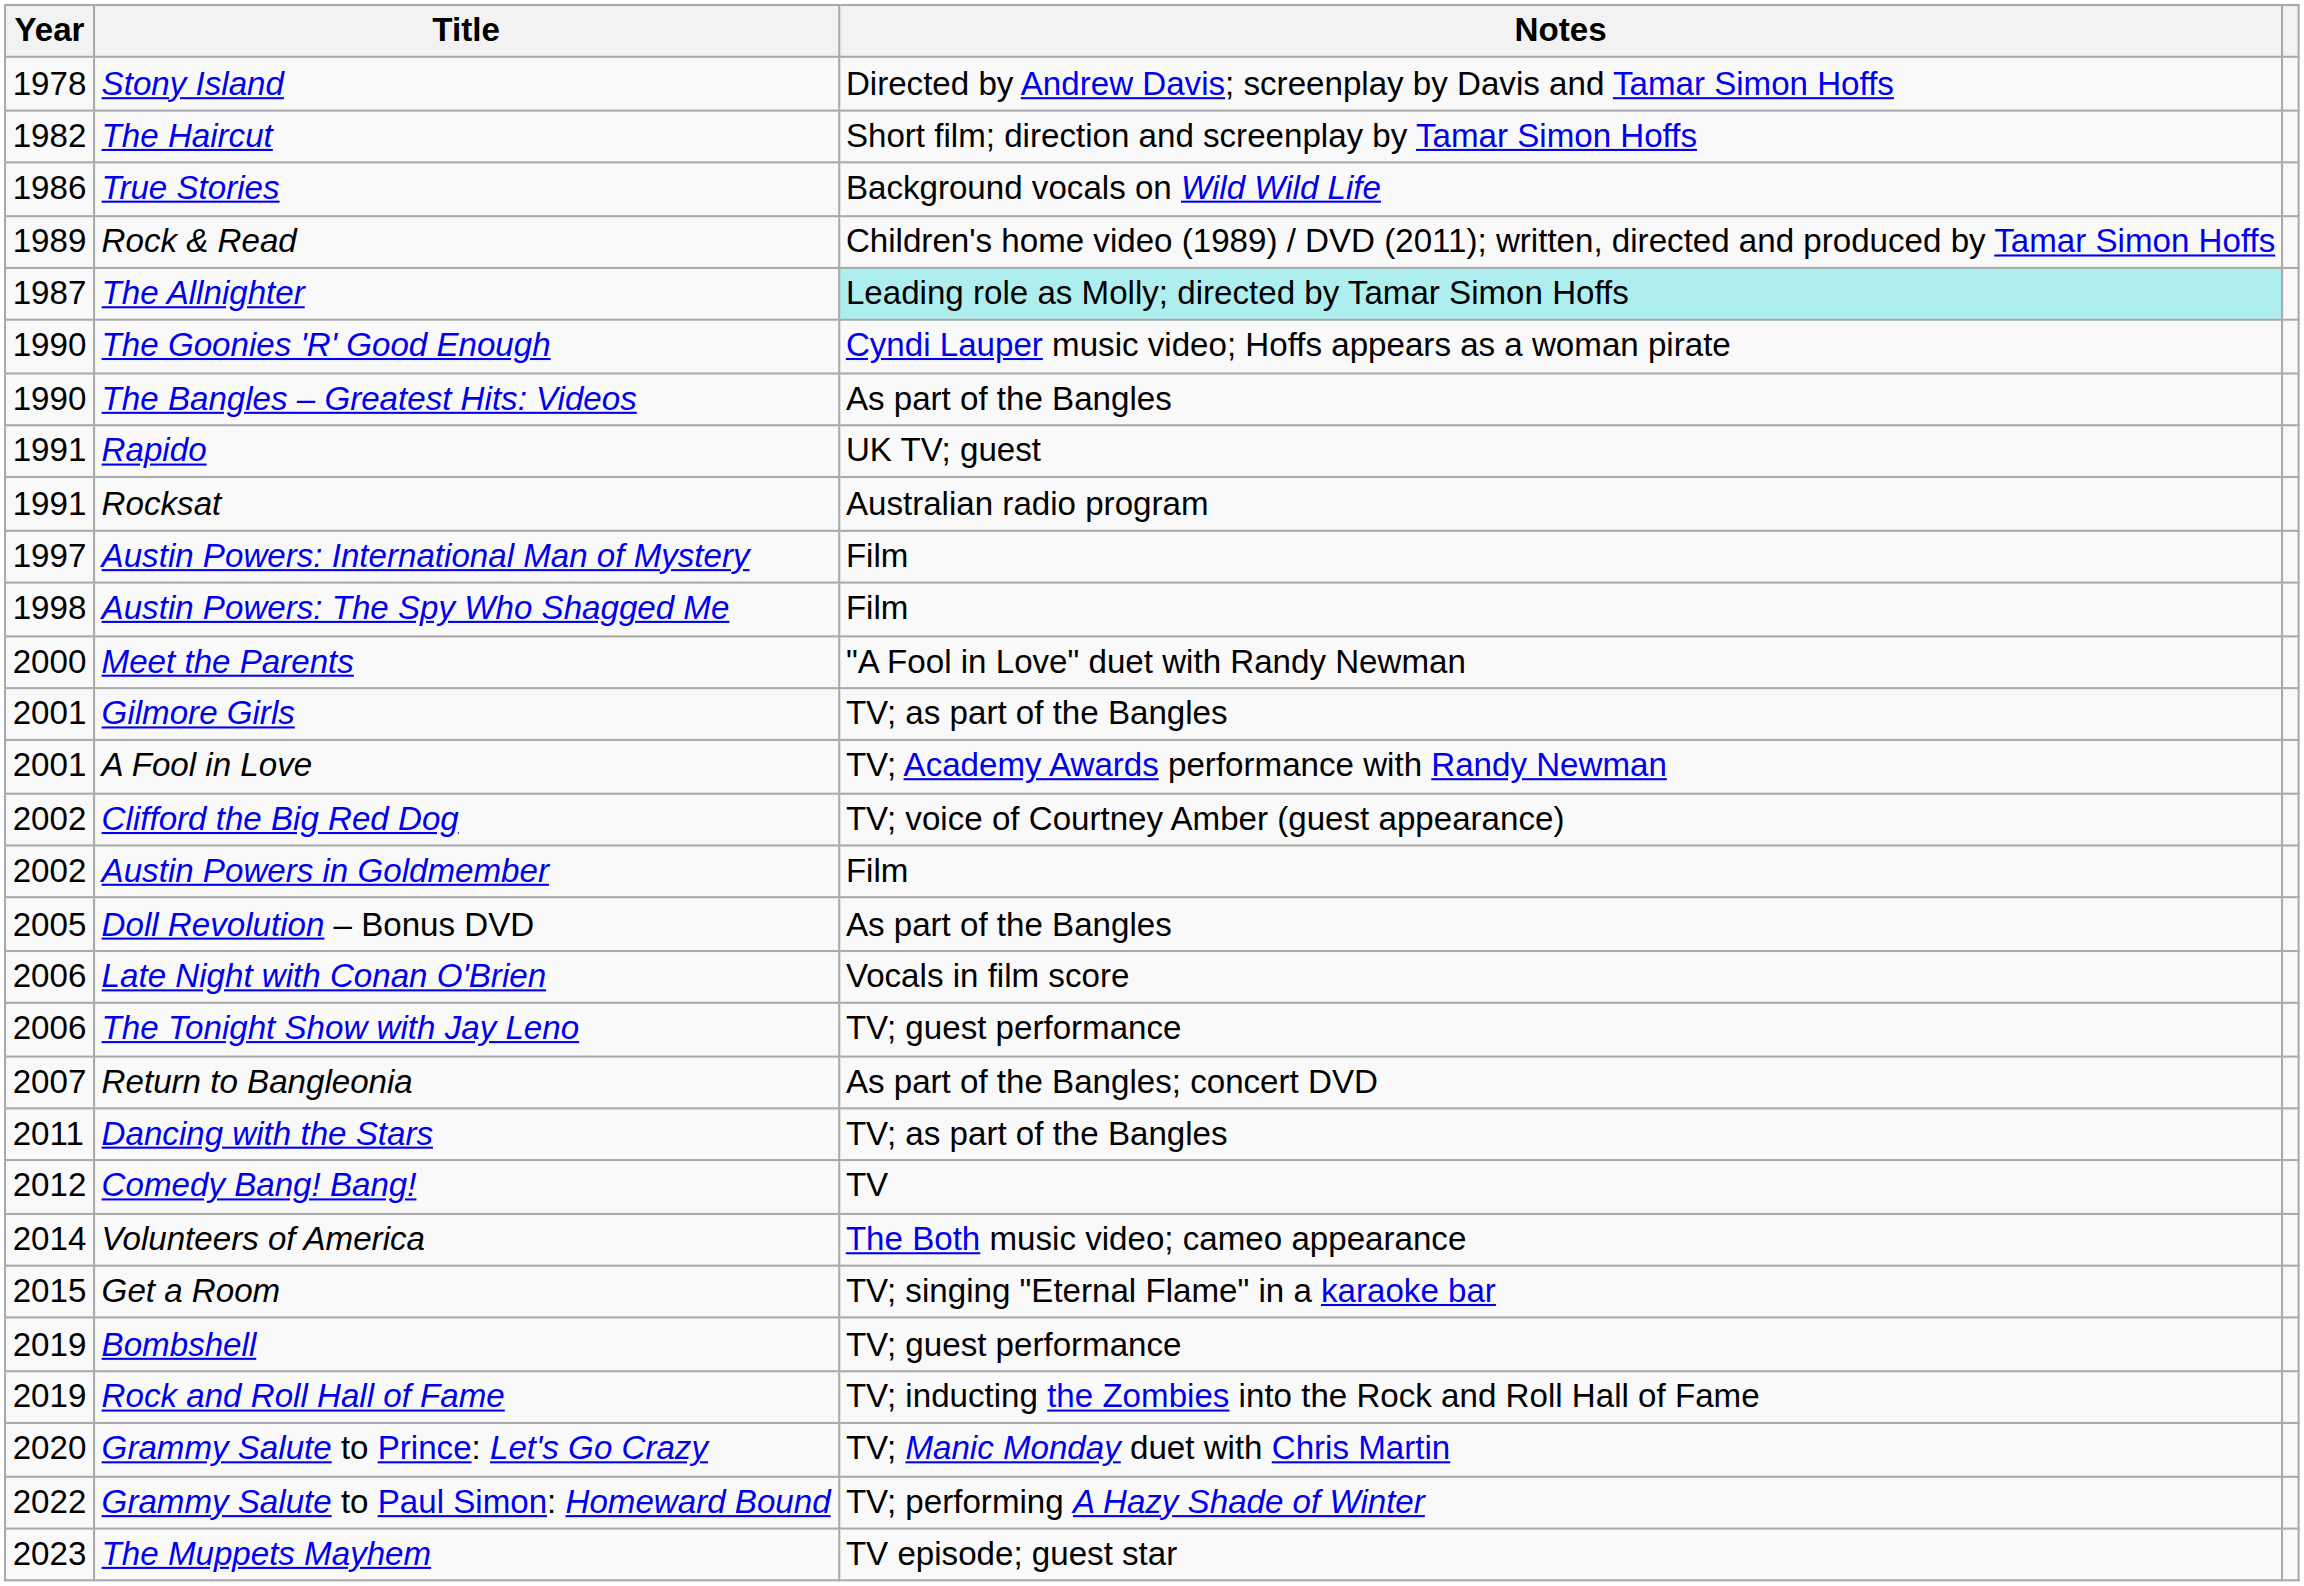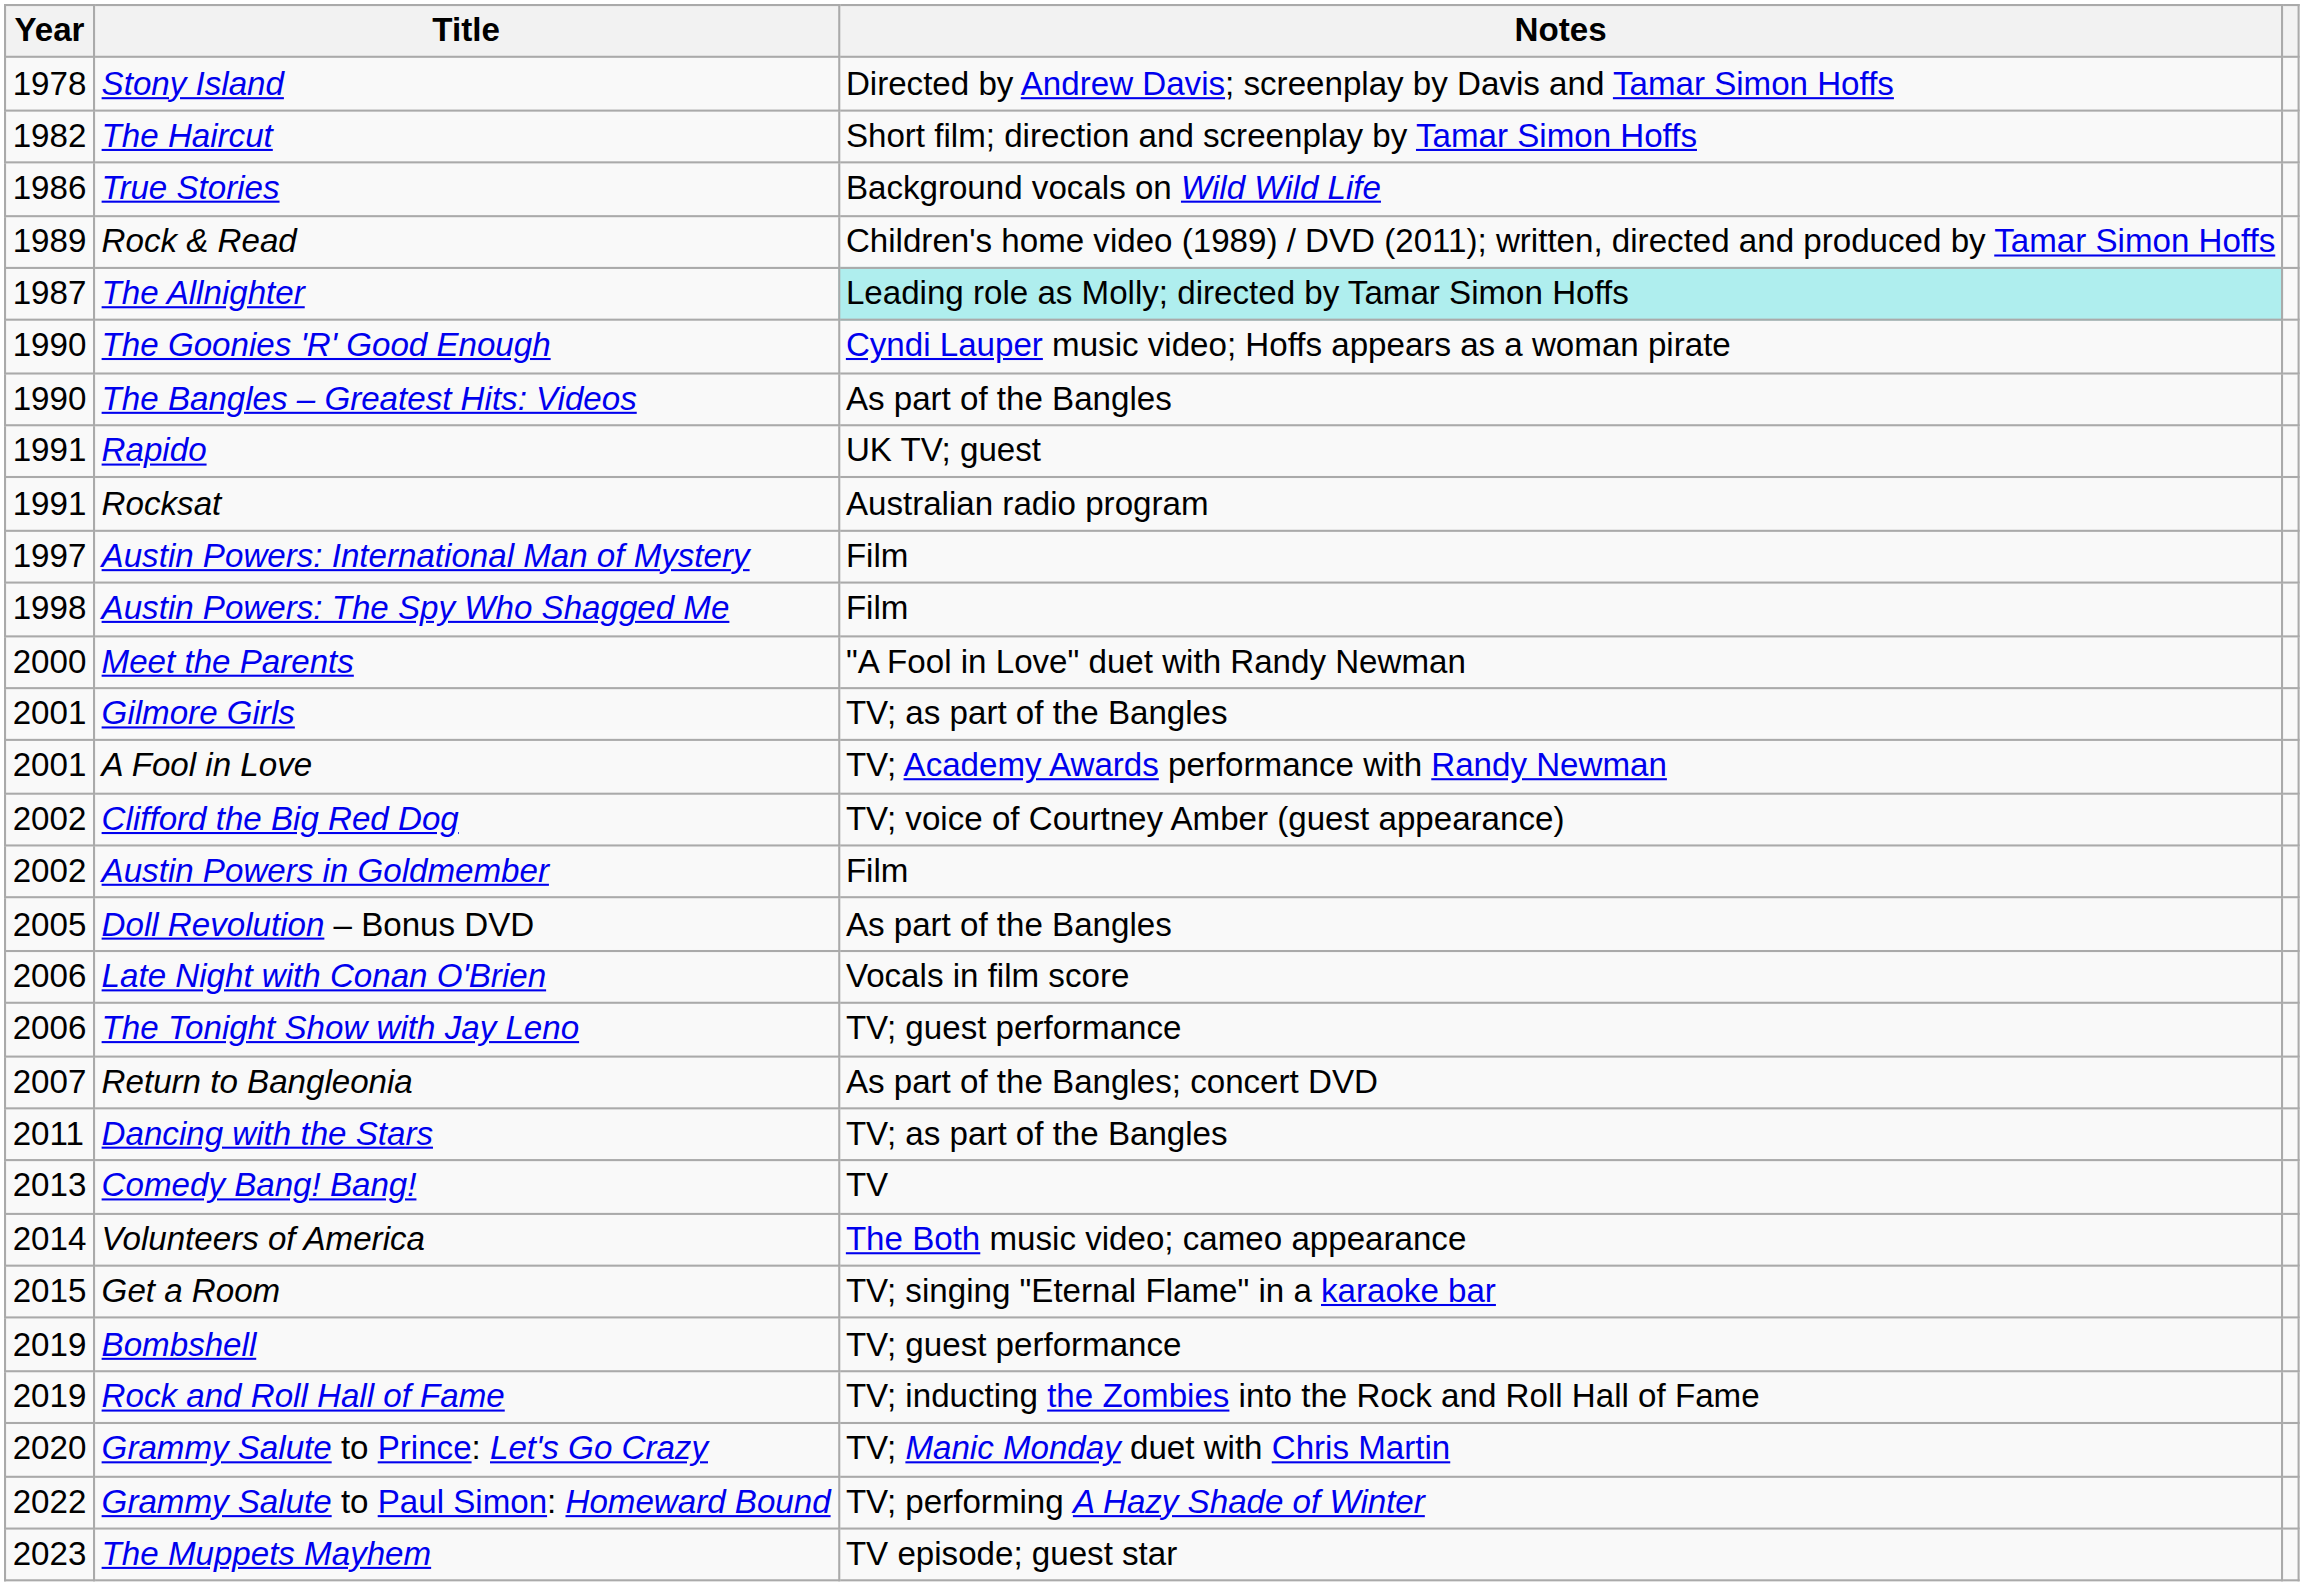 <table class="wikitable">
 <tr>
 <th>Year</th>
 <th>Title</th>
 <th>Notes</th>
 <th></th>
 </tr>
 <tr>
 <td>1978</td>
 <td><em><a href='#'>Stony Island</a></em></td>
 <td>Directed by <a href='#'>Andrew Davis</a>; screenplay by Davis and <a href='#'>Tamar Simon Hoffs</a></td>
 <td></td>
 </tr>
 <tr>
 <td>1982</td>
 <td><em><a href='#'>The Haircut</a></em></td>
 <td>Short film; direction and screenplay by <a href='#'>Tamar Simon Hoffs</a></td>
 <td></td>
 </tr>
 <tr>
 <td>1986</td>
 <td><em><a href='#'>True Stories</a></em></td>
 <td>Background vocals on <em><a href='#'>Wild Wild Life</a></em></td>
 <td></td>
 </tr>
 <tr>
 <td>1989</td>
 <td><em>Rock & Read</em></td>
 <td>Children's home video (1989) / DVD (2011); written, directed and produced by <a href='#'>Tamar Simon Hoffs</a></td>
 <td></td>
 </tr>
 <tr>
 <td>1987</td>
 <td><em><a href='#'>The Allnighter</a></em></td>
 <td style="background: paleturquoise;">Leading role as Molly; directed by Tamar Simon Hoffs</td>
 <td></td>
 </tr>
 <tr>
 <td>1990</td>
 <td><em><a href='#'>The Goonies 'R' Good Enough</a></em></td>
 <td><a href='#'>Cyndi Lauper</a> music video; Hoffs appears as a woman pirate</td>
 <td></td>
 </tr>
 <tr>
 <td>1990</td>
 <td><em><a href='#'>The Bangles – Greatest Hits: Videos</a></em></td>
 <td>As part of the Bangles</td>
 <td></td>
 </tr>
 <tr>
 <td>1991</td>
 <td><em><a href='#'>Rapido</a></em></td>
 <td>UK TV; guest</td>
 <td></td>
 </tr>
 <tr>
 <td>1991</td>
 <td><em>Rocksat</em></td>
 <td>Australian radio program</td>
 <td></td>
 </tr>
 <tr>
 <td>1997</td>
 <td><em><a href='#'>Austin Powers: International Man of Mystery</a></em></td>
 <td>Film</td>
 <td></td>
 </tr>
 <tr>
 <td>1998</td>
 <td><em><a href='#'>Austin Powers: The Spy Who Shagged Me</a></em></td>
 <td>Film</td>
 <td></td>
 </tr>
 <tr>
 <td>2000</td>
 <td><em><a href='#'>Meet the Parents</a></em></td>
 <td>"A Fool in Love" duet with Randy Newman</td>
 <td></td>
 </tr>
 <tr>
 <td>2001</td>
 <td><em><a href='#'>Gilmore Girls</a></em></td>
 <td>TV; as part of the Bangles</td>
 <td></td>
 </tr>
 <tr>
 <td>2001</td>
 <td><em>A Fool in Love</em></td>
 <td>TV; <a href='#'>Academy Awards</a> performance with <a href='#'>Randy Newman</a></td>
 <td></td>
 </tr>
 <tr>
 <td> 2002</td>
 <td><em><a href='#'>Clifford the Big Red Dog</a></em></td>
 <td>TV; voice of Courtney Amber (guest appearance)</td>
 <td></td>
 </tr>
 <tr>
 <td>2002</td>
 <td><em><a href='#'>Austin Powers in Goldmember</a></em></td>
 <td>Film</td>
 <td></td>
 </tr>
 <tr>
 <td>2005</td>
 <td><em><a href='#'>Doll Revolution</a></em> – Bonus DVD</td>
 <td>As part of the Bangles</td>
 <td></td>
 </tr>
 <tr>
 <td>2006</td>
 <td><em><a href='#'>Late Night with Conan O'Brien</a></em></td>
 <td>Vocals in film score</td>
 <td></td>
 </tr>
 <tr>
 <td>2006</td>
 <td><em><a href='#'>The Tonight Show with Jay Leno</a></em></td>
 <td>TV; guest performance</td>
 <td></td>
 </tr>
 <tr>
 <td>2007</td>
 <td><em>Return to Bangleonia</em></td>
 <td>As part of the Bangles; concert DVD</td>
 <td></td>
 </tr>
 <tr>
 <td>2011</td>
 <td><em><a href='#'>Dancing with the Stars</a></em></td>
 <td>TV; as part of the Bangles</td>
 <td></td>
 </tr>
 <tr>
-<td>2012</td>
+<td>2013</td>
 <td><em><a href='#'>Comedy Bang! Bang!</a></em></td>
 <td>TV</td>
 <td></td>
 </tr>
 <tr>
 <td>2014</td>
 <td><em>Volunteers of America</em></td>
 <td><a href='#'>The Both</a> music video; cameo appearance</td>
 <td></td>
 </tr>
 <tr>
 <td>2015</td>
 <td><em>Get a Room</em></td>
 <td>TV; singing "Eternal Flame" in a <a href='#'>karaoke bar</a></td>
 <td></td>
 </tr>
 <tr>
 <td>2019</td>
 <td><em><a href='#'>Bombshell</a></em></td>
 <td>TV; guest performance</td>
 <td></td>
 </tr>
 <tr>
 <td>2019</td>
 <td><em><a href='#'>Rock and Roll Hall of Fame</a></em></td>
 <td>TV; inducting <a href='#'>the Zombies</a> into the Rock and Roll Hall of Fame</td>
 <td></td>
 </tr>
 <tr>
 <td>2020</td>
 <td><em><a href='#'>Grammy Salute</a></em> to <a href='#'>Prince</a>: <em><a href='#'>Let's Go Crazy</a></em></td>
 <td>TV; <em><a href='#'>Manic Monday</a></em> duet with <a href='#'>Chris Martin</a></td>
 <td></td>
 </tr>
 <tr>
 <td>2022</td>
 <td><em><a href='#'>Grammy Salute</a></em> to <a href='#'>Paul Simon</a>: <em><a href='#'>Homeward Bound</a></em></td>
 <td>TV; performing <em><a href='#'>A Hazy Shade of Winter</a></em></td>
 <td></td>
 </tr>
 <tr>
 <td>2023</td>
 <td><em><a href='#'>The Muppets Mayhem</a></em></td>
 <td>TV episode; guest star</td>
 <td></td>
 </tr>
 </table>
